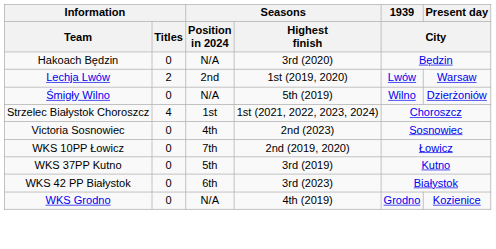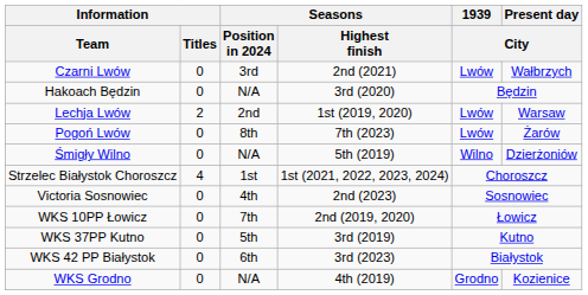 <table class="wikitable" style="text-align: center">
 <tr>
 <th colspan=2>Information</th>
 <th colspan=2>Seasons</th>
 <th>1939</th>
 <th>Present day</th>
 </tr>
 <tr>
 <th>Team</th>
 <th>Titles</th>
 <th>Position<br>in 2024</th>
 <th>Highest<br>finish</th>
 <th colspan=2>City</th>
 </tr>
 <tr>
+<td><a href='#'>Czarni Lwów</a></td>
+<td>0</td>
+<td>3rd</td>
+<td>2nd (2021)</td>
+<td><a href='#'>Lwów</a></td>
+<td><a href='#'>Wałbrzych</a></td>
+</tr>
+<tr>
 <td>Hakoach Będzin</td>
 <td>0</td>
 <td>N/A</td>
 <td>3rd (2020)</td>
 <td colspan=2><a href='#'>Będzin</a></td>
 </tr>
 <tr>
 <td><a href='#'>Lechja Lwów</a></td>
 <td> 2</td>
 <td>2nd</td>
 <td>1st (2019, 2020)</td>
 <td><a href='#'>Lwów</a></td>
 <td><a href='#'>Warsaw</a></td>
+</tr>
+<tr>
+<td><a href='#'>Pogoń Lwów</a></td>
+<td>0</td>
+<td>8th</td>
+<td>7th (2023)</td>
+<td><a href='#'>Lwów</a></td>
+<td><a href='#'>Żarów</a></td>
 </tr>
 <tr>
 <td><a href='#'>Śmigły Wilno</a></td>
 <td>0</td>
 <td>N/A</td>
 <td>5th (2019)</td>
 <td><a href='#'>Wilno</a></td>
 <td><a href='#'>Dzierżoniów</a></td>
 </tr>
 <tr>
 <td>Strzelec Białystok Choroszcz</td>
 <td> 4</td>
 <td>1st</td>
 <td>1st (2021, 2022, 2023, 2024)</td>
 <td colspan=2><a href='#'>Choroszcz</a></td>
 </tr>
 <tr>
 <td>Victoria Sosnowiec</td>
 <td>0</td>
 <td>4th</td>
 <td>2nd (2023)</td>
 <td colspan=2><a href='#'>Sosnowiec</a></td>
 </tr>
 <tr>
 <td>WKS 10PP Łowicz</td>
 <td>0</td>
 <td>7th</td>
 <td>2nd (2019, 2020)</td>
 <td colspan=2><a href='#'>Łowicz</a></td>
 </tr>
 <tr>
 <td>WKS 37PP Kutno</td>
 <td>0</td>
 <td>5th</td>
 <td>3rd (2019)</td>
 <td colspan=2><a href='#'>Kutno</a></td>
 </tr>
 <tr>
 <td>WKS 42 PP Białystok</td>
 <td>0</td>
 <td>6th</td>
 <td>3rd (2023)</td>
 <td colspan=2><a href='#'>Białystok</a></td>
 </tr>
 <tr>
 <td><a href='#'>WKS Grodno</a></td>
 <td>0</td>
 <td>N/A</td>
 <td>4th (2019)</td>
 <td><a href='#'>Grodno</a></td>
 <td><a href='#'>Kozienice</a></td>
 </tr>
 </table>
